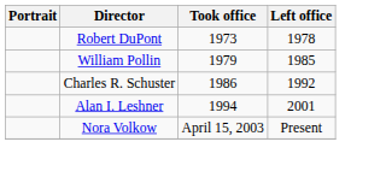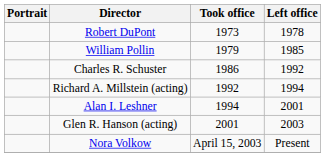 <table class=wikitable style="text-align:center">
 <tr>
 <th>Portrait</th>
 <th>Director</th>
 <th>Took office</th>
 <th>Left office</th>
 </tr>
 <tr>
 <td></td>
 <td><a href='#'>Robert DuPont</a></td>
 <td>1973</td>
 <td>1978</td>
 </tr>
 <tr>
 <td></td>
 <td><a href='#'>William Pollin</a></td>
 <td>1979</td>
 <td>1985</td>
 </tr>
 <tr>
 <td></td>
 <td>Charles R. Schuster</td>
 <td>1986</td>
 <td>1992</td>
 </tr>
 <tr>
 <td></td>
+<td>Richard A. Millstein (acting)</td>
+<td>1992</td>
+<td>1994</td>
+</tr>
+<tr>
+<td></td>
 <td><a href='#'>Alan I. Leshner</a></td>
 <td>1994</td>
 <td>2001</td>
+</tr>
+<tr>
+<td></td>
+<td>Glen R. Hanson (acting)</td>
+<td>2001</td>
+<td>2003</td>
 </tr>
 <tr>
 <td></td>
 <td><a href='#'>Nora Volkow</a></td>
 <td>April 15, 2003</td>
 <td>Present</td>
 </tr>
 <tr>
 </tr>
 </table>
